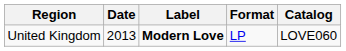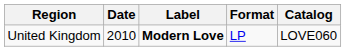 <table class="wikitable">
 <tr>
 <th>Region</th>
 <th>Date</th>
 <th>Label</th>
 <th>Format</th>
 <th>Catalog</th>
 </tr>
 <tr>
 <td>United Kingdom</td>
-<td>2013</td>
+<td>2010</td>
 <td><strong>Modern Love</strong></td>
 <td><a href='#'>LP</a></td>
 <td>LOVE060</td>
 </tr>
 </table>
